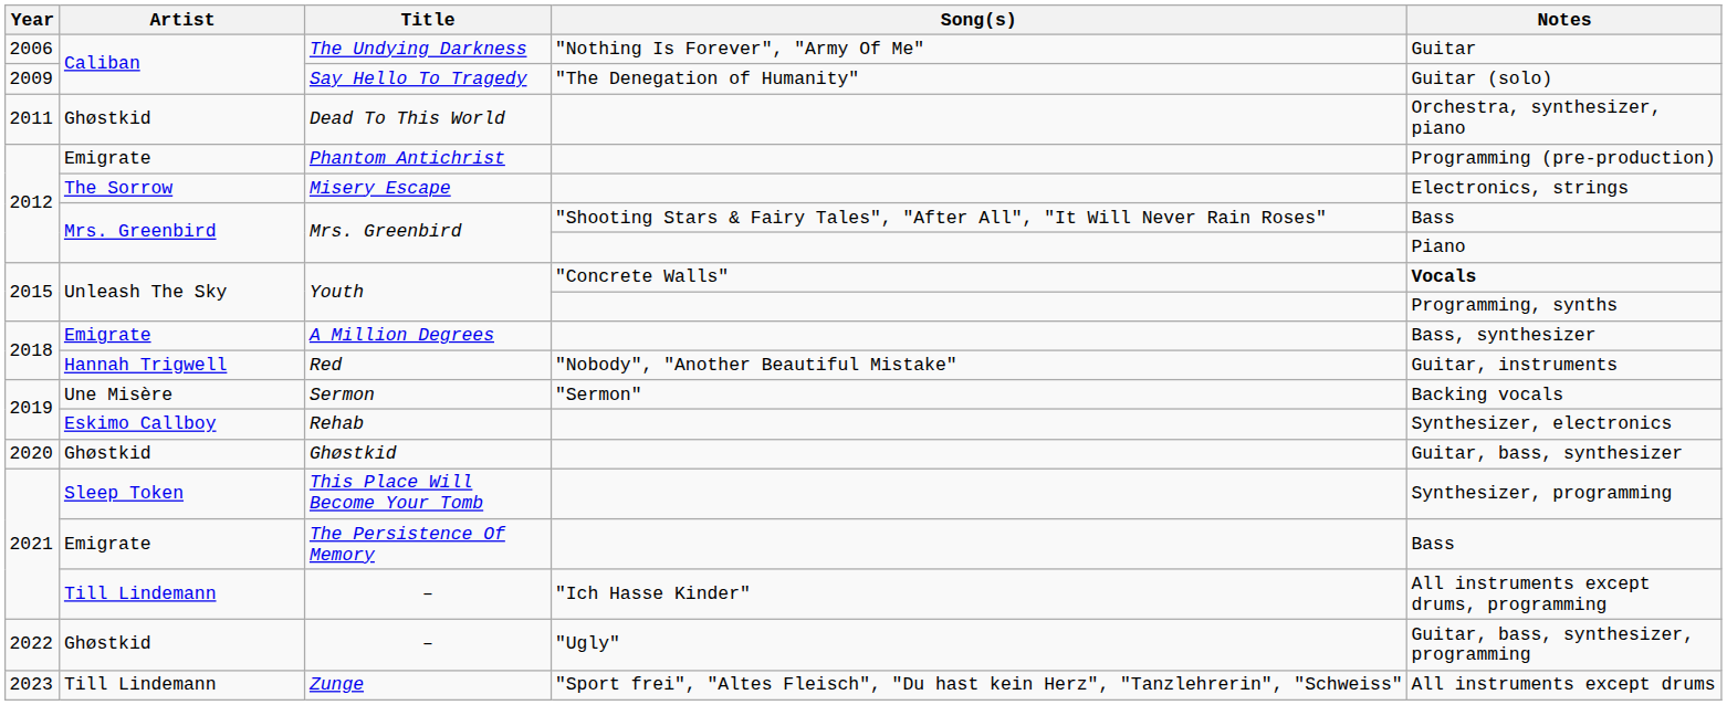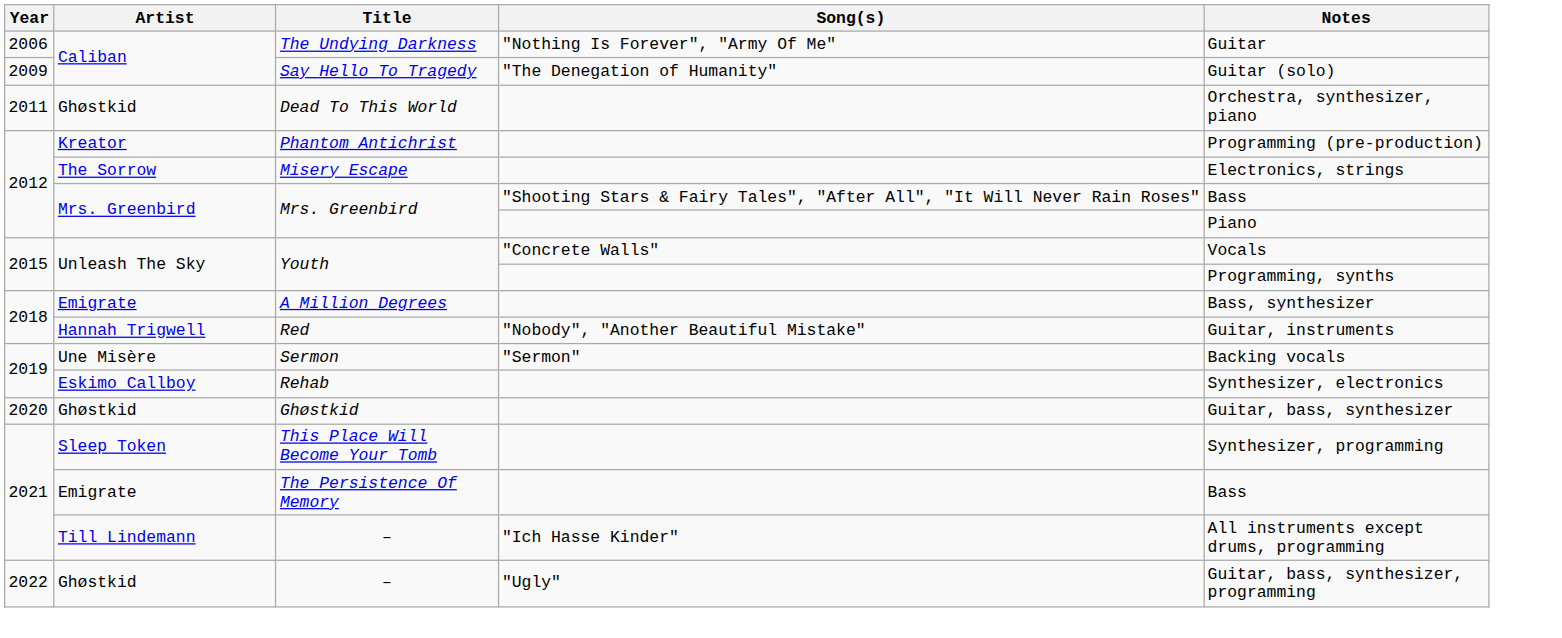 <table class="wikitable">
 <tr>
 <th width="33">Year</th>
 <th width="170">Artist</th>
 <th width="170">Title</th>
 <th>Song(s)</th>
 <th width="220">Notes</th>
 </tr>
 <tr>
 <td>2006</td>
 <td rowspan="2"><a href='#'>Caliban</a></td>
 <td><em><a href='#'>The Undying Darkness</a></em></td>
 <td>"Nothing Is Forever", "Army Of Me"</td>
 <td>Guitar</td>
 </tr>
 <tr>
 <td>2009</td>
 <td><em><a href='#'>Say Hello To Tragedy</a></em></td>
 <td>"The Denegation of Humanity"</td>
 <td>Guitar (solo)</td>
 </tr>
 <tr>
 <td>2011</td>
 <td>Ghøstkid</td>
 <td><em>Dead To This World</em></td>
 <td></td>
 <td>Orchestra, synthesizer, piano</td>
 </tr>
 <tr>
 <td rowspan="4">2012</td>
-<td>Emigrate</td>
+<td><a href='#'>Kreator</a></td>
 <td><em><a href='#'>Phantom Antichrist</a></em></td>
 <td></td>
 <td>Programming (pre-production)</td>
 </tr>
 <tr>
 <td><a href='#'>The Sorrow</a></td>
 <td><em><a href='#'>Misery Escape</a></em></td>
 <td></td>
 <td>Electronics, strings</td>
 </tr>
 <tr>
 <td rowspan="2"><a href='#'>Mrs. Greenbird</a></td>
 <td rowspan="2"><em>Mrs. Greenbird</em></td>
 <td>"Shooting Stars & Fairy Tales", "After All", "It Will Never Rain Roses"</td>
 <td>Bass</td>
 </tr>
 <tr>
 <td></td>
 <td>Piano</td>
 </tr>
 <tr>
 <td rowspan="2">2015</td>
 <td rowspan="2">Unleash The Sky</td>
 <td rowspan="2"><em>Youth</em></td>
 <td>"Concrete Walls"</td>
-<td><strong>Vocals</strong></td>
+<td>Vocals</td>
 </tr>
 <tr>
 <td></td>
 <td>Programming, synths</td>
 </tr>
 <tr>
 <td rowspan="2">2018</td>
 <td><a href='#'>Emigrate</a></td>
 <td><em><a href='#'>A Million Degrees</a></em></td>
 <td></td>
 <td>Bass, synthesizer</td>
 </tr>
 <tr>
 <td><a href='#'>Hannah Trigwell</a></td>
 <td><em>Red</em></td>
 <td>"Nobody", "Another Beautiful Mistake"</td>
 <td>Guitar, instruments</td>
 </tr>
 <tr>
 <td rowspan="2">2019</td>
 <td>Une Misère</td>
 <td><em>Sermon</em></td>
 <td>"Sermon"</td>
 <td>Backing vocals</td>
 </tr>
 <tr>
 <td><a href='#'>Eskimo Callboy</a></td>
 <td><em>Rehab</em></td>
 <td></td>
 <td>Synthesizer, electronics</td>
 </tr>
 <tr>
 <td>2020</td>
 <td>Ghøstkid</td>
 <td><em>Ghøstkid</em></td>
 <td></td>
 <td>Guitar, bass, synthesizer</td>
 </tr>
 <tr>
 <td rowspan="3">2021</td>
 <td><a href='#'>Sleep Token</a></td>
 <td><em><a href='#'>This Place Will Become Your Tomb</a></em></td>
 <td></td>
 <td>Synthesizer, programming</td>
 </tr>
 <tr>
 <td>Emigrate</td>
 <td><em><a href='#'>The Persistence Of Memory</a></em></td>
 <td></td>
 <td>Bass</td>
 </tr>
 <tr>
 <td><a href='#'>Till Lindemann</a></td>
 <td align="center">–</td>
 <td>"Ich Hasse Kinder"</td>
 <td>All instruments except drums, programming</td>
 </tr>
 <tr>
 <td>2022</td>
 <td>Ghøstkid</td>
 <td align="center">–</td>
 <td>"Ugly"</td>
 <td>Guitar, bass, synthesizer, programming</td>
 </tr>
-<tr>
-<td>2023</td>
-<td>Till Lindemann</td>
-<td><em><a href='#'>Zunge</a></em></td>
-<td>"Sport frei", "Altes Fleisch", "Du hast kein Herz", "Tanzlehrerin", "Schweiss"</td>
-<td>All instruments except drums</td>
-</tr>
 </table>
